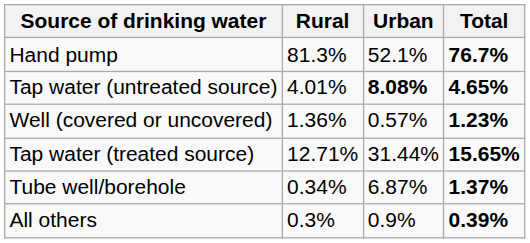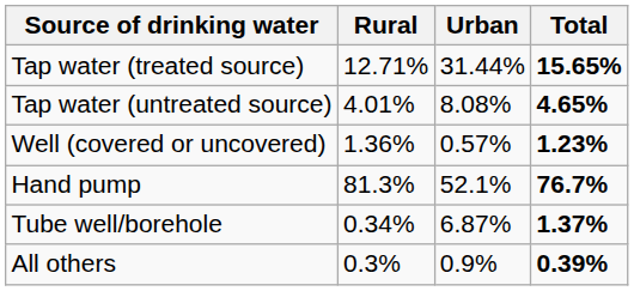 <table class="wikitable sortable">
 <tr>
 <th>Source of drinking water</th>
 <th>Rural</th>
 <th>Urban</th>
 <th><strong>Total</strong></th>
 </tr>
 <tr>
-<td>Hand pump</td>
-<td>81.3%</td>
-<td>52.1%</td>
-<td><strong>76.7%</strong></td>
+<td>Tap water (treated source)</td>
+<td>12.71%</td>
+<td>31.44%</td>
+<td><strong>15.65%</strong></td>
 </tr>
 <tr>
 <td>Tap water (untreated source)</td>
 <td>4.01%</td>
-<td><strong>8.08%</strong></td>
+<td>8.08%</td>
 <td><strong>4.65%</strong></td>
 </tr>
 <tr>
 <td>Well (covered or uncovered)</td>
 <td>1.36%</td>
 <td>0.57%</td>
 <td><strong>1.23%</strong></td>
 </tr>
 <tr>
-<td>Tap water (treated source)</td>
-<td>12.71%</td>
-<td>31.44%</td>
-<td><strong>15.65%</strong></td>
+<td>Hand pump</td>
+<td>81.3%</td>
+<td>52.1%</td>
+<td><strong>76.7%</strong></td>
 </tr>
 <tr>
 <td>Tube well/borehole</td>
 <td>0.34%</td>
 <td>6.87%</td>
 <td><strong>1.37%</strong></td>
 </tr>
 <tr>
 <td>All others</td>
 <td>0.3%</td>
 <td>0.9%</td>
 <td><strong>0.39%</strong></td>
 </tr>
 </table>
